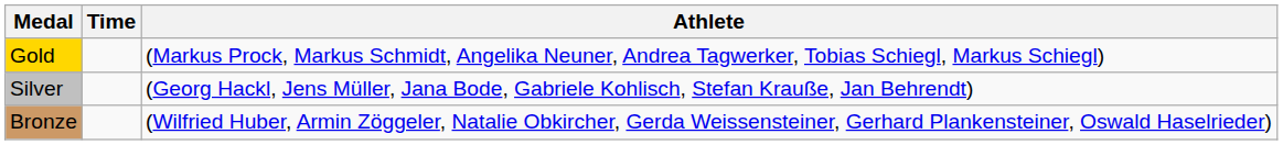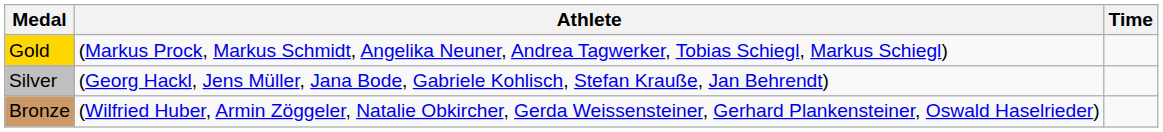 <table class="wikitable">
 <tr>
 <th>Medal</th>
+<th>Athlete</th>
 <th>Time</th>
-<th>Athlete</th>
 </tr>
 <tr>
 <td bgcolor="gold">Gold</td>
+<td> (<a href='#'>Markus Prock</a>, <a href='#'>Markus Schmidt</a>, <a href='#'>Angelika Neuner</a>, <a href='#'>Andrea Tagwerker</a>, <a href='#'>Tobias Schiegl</a>, <a href='#'>Markus Schiegl</a>)</td>
 <td></td>
-<td> (<a href='#'>Markus Prock</a>, <a href='#'>Markus Schmidt</a>, <a href='#'>Angelika Neuner</a>, <a href='#'>Andrea Tagwerker</a>, <a href='#'>Tobias Schiegl</a>, <a href='#'>Markus Schiegl</a>)</td>
 </tr>
 <tr>
 <td bgcolor="silver">Silver</td>
+<td> (<a href='#'>Georg Hackl</a>, <a href='#'>Jens Müller</a>, <a href='#'>Jana Bode</a>, <a href='#'>Gabriele Kohlisch</a>, <a href='#'>Stefan Krauße</a>, <a href='#'>Jan Behrendt</a>)</td>
 <td></td>
-<td> (<a href='#'>Georg Hackl</a>, <a href='#'>Jens Müller</a>, <a href='#'>Jana Bode</a>, <a href='#'>Gabriele Kohlisch</a>, <a href='#'>Stefan Krauße</a>, <a href='#'>Jan Behrendt</a>)</td>
 </tr>
 <tr>
 <td bgcolor="CC9966">Bronze</td>
+<td> (<a href='#'>Wilfried Huber</a>, <a href='#'>Armin Zöggeler</a>, <a href='#'>Natalie Obkircher</a>, <a href='#'>Gerda Weissensteiner</a>, <a href='#'>Gerhard Plankensteiner</a>, <a href='#'>Oswald Haselrieder</a>)</td>
 <td></td>
-<td> (<a href='#'>Wilfried Huber</a>, <a href='#'>Armin Zöggeler</a>, <a href='#'>Natalie Obkircher</a>, <a href='#'>Gerda Weissensteiner</a>, <a href='#'>Gerhard Plankensteiner</a>, <a href='#'>Oswald Haselrieder</a>)</td>
 </tr>
 </table>
